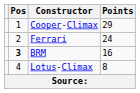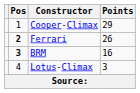 <table class="wikitable" style="font-size: 95%;">
 <tr>
 <th></th>
 <th>Pos</th>
 <th>Constructor</th>
 <th>Points</th>
 </tr>
 <tr>
 <td align="left"></td>
 <td align="center">1</td>
 <td> <a href='#'>Cooper</a>-<a href='#'>Climax</a></td>
 <td align=left>29</td>
 </tr>
 <tr>
 <td align="left"></td>
-<td align="center">2</td>
+<td align="center"><strong>2</strong></td>
 <td> <a href='#'>Ferrari</a></td>
-<td align=left>24</td>
+<td align=left>26</td>
 </tr>
 <tr>
 <td align="left"></td>
 <td align="center"><strong>3</strong></td>
 <td> <a href='#'>BRM</a></td>
 <td align=left>16</td>
 </tr>
 <tr>
 <td align="left"></td>
 <td align="center">4</td>
 <td> <a href='#'>Lotus</a>-<a href='#'>Climax</a></td>
-<td align=left>8</td>
+<td align=left>3</td>
 </tr>
 <tr>
 <th colspan=4>Source:</th>
 </tr>
 </table>
